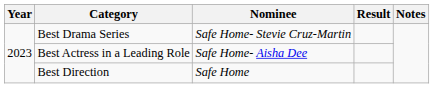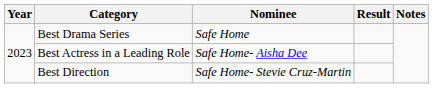 <table class="wikitable">
 <tr>
 <th>Year</th>
 <th>Category</th>
 <th>Nominee</th>
 <th>Result</th>
 <th>Notes</th>
 </tr>
 <tr>
 <td rowspan="3">2023</td>
 <td>Best Drama Series</td>
-<td><em>Safe Home- Stevie Cruz-Martin</em></td>
+<td><em>Safe Home</em></td>
 <td></td>
 <td rowspan="3"></td>
 </tr>
 <tr>
 <td>Best Actress in a Leading Role</td>
 <td><em>Safe Home- <a href='#'>Aisha Dee</a></em></td>
 <td></td>
 </tr>
 <tr>
 <td>Best Direction</td>
-<td><em>Safe Home</em></td>
+<td><em>Safe Home- Stevie Cruz-Martin</em></td>
 <td></td>
 </tr>
 </table>
